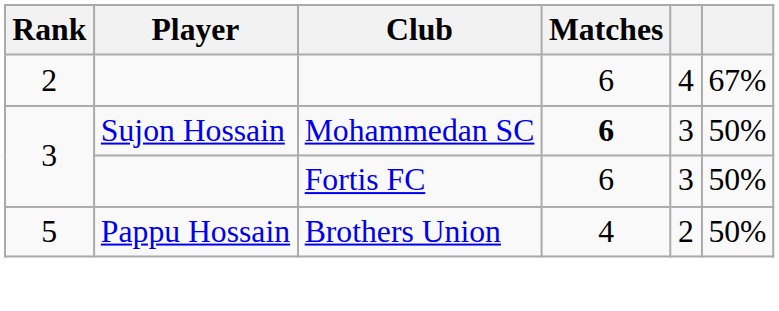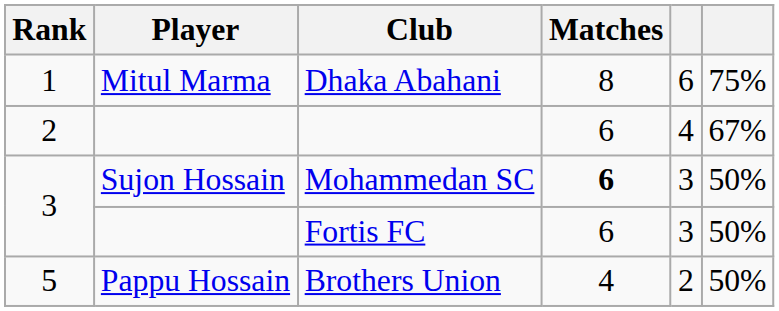 <table class="wikitable sortable" style="text-align:center">
 <tr>
 <th>Rank</th>
 <th>Player</th>
 <th>Club</th>
 <th>Matches</th>
 <th></th>
 <th></th>
+</tr>
+<tr>
+<td>1</td>
+<td align="left"> <a href='#'>Mitul Marma</a></td>
+<td align="left"><a href='#'>Dhaka Abahani</a></td>
+<td>8</td>
+<td>6</td>
+<td>75%</td>
 </tr>
 <tr>
 <td>2</td>
 <td align="left"></td>
 <td align="left"></td>
 <td>6</td>
 <td>4</td>
 <td>67%</td>
 </tr>
 <tr>
 <td rowspan=2>3</td>
 <td align="left"> <a href='#'>Sujon Hossain</a></td>
 <td align="left"><a href='#'>Mohammedan SC</a></td>
 <td><strong>6</strong></td>
 <td>3</td>
 <td>50%</td>
 </tr>
 <tr>
 <td align="left"></td>
 <td align="left"><a href='#'>Fortis FC</a></td>
 <td>6</td>
 <td>3</td>
 <td>50%</td>
 </tr>
 <tr>
 <td rowspan=2>5</td>
 <td align="left"> <a href='#'>Pappu Hossain</a></td>
 <td align="left"><a href='#'>Brothers Union</a></td>
 <td>4</td>
 <td>2</td>
 <td>50%</td>
 </tr>
 </table>
